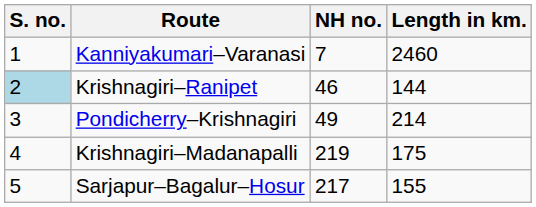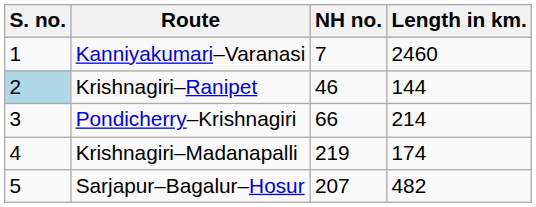 <table class="wikitable">
 <tr>
 <th>S. no.</th>
 <th>Route</th>
 <th>NH no.</th>
 <th>Length in km.</th>
 </tr>
 <tr>
 <td>1</td>
 <td><a href='#'>Kanniyakumari</a>–Varanasi</td>
 <td>7</td>
 <td>2460</td>
 </tr>
 <tr>
 <td style="background: lightblue;">2</td>
 <td>Krishnagiri–<a href='#'>Ranipet</a></td>
 <td>46</td>
 <td>144</td>
 </tr>
 <tr>
 <td>3</td>
 <td><a href='#'>Pondicherry</a>–Krishnagiri</td>
-<td>49</td>
+<td>66</td>
 <td>214</td>
 </tr>
 <tr>
 <td>4</td>
 <td>Krishnagiri–Madanapalli</td>
 <td>219</td>
-<td>175</td>
+<td>174</td>
 </tr>
 <tr>
 <td>5</td>
 <td>Sarjapur–Bagalur–<a href='#'>Hosur</a></td>
-<td>217</td>
-<td>155</td>
+<td>207</td>
+<td>482</td>
 </tr>
 </table>
